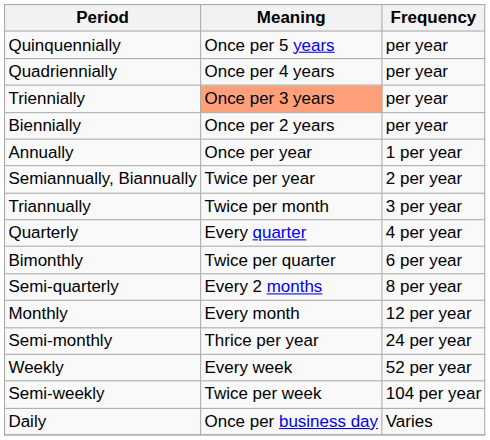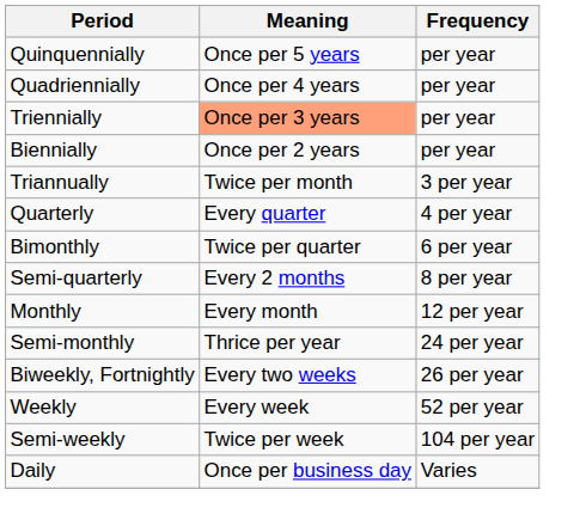 <table class=wikitable>
 <tr>
 <th>Period</th>
 <th>Meaning</th>
 <th>Frequency</th>
 </tr>
 <tr>
 <td>Quinquennially</td>
 <td>Once per 5 <a href='#'>years</a></td>
 <td> per year</td>
 </tr>
 <tr>
 <td>Quadriennially</td>
 <td>Once per 4 years</td>
 <td> per year</td>
 </tr>
 <tr>
 <td>Triennially</td>
 <td style="background: lightsalmon;">Once per 3 years</td>
 <td> per year</td>
 </tr>
 <tr>
 <td>Biennially</td>
 <td>Once per 2 years</td>
 <td> per year</td>
-</tr>
-<tr>
-<td>Annually</td>
-<td>Once per year</td>
-<td>1 per year</td>
-</tr>
-<tr>
-<td>Semiannually, Biannually</td>
-<td>Twice per year</td>
-<td>2 per year</td>
 </tr>
 <tr>
 <td>Triannually</td>
 <td>Twice per month</td>
 <td>3 per year</td>
 </tr>
 <tr>
 <td>Quarterly</td>
 <td>Every <a href='#'>quarter</a></td>
 <td>4 per year</td>
 </tr>
 <tr>
 <td>Bimonthly</td>
 <td>Twice per quarter</td>
 <td>6 per year</td>
 </tr>
 <tr>
 <td>Semi-quarterly</td>
 <td>Every 2 <a href='#'>months</a></td>
 <td>8 per year</td>
 </tr>
 <tr>
 <td>Monthly</td>
 <td>Every month</td>
 <td>12 per year</td>
 </tr>
 <tr>
 <td>Semi-monthly</td>
 <td>Thrice per year</td>
 <td>24 per year</td>
 </tr>
 <tr>
+<td>Biweekly, Fortnightly</td>
+<td>Every two <a href='#'>weeks</a></td>
+<td>26 per year</td>
+</tr>
+<tr>
 <td>Weekly</td>
 <td>Every week</td>
 <td>52 per year</td>
 </tr>
 <tr>
 <td>Semi-weekly</td>
 <td>Twice per week</td>
 <td>104 per year</td>
 </tr>
 <tr>
 <td>Daily</td>
 <td>Once per <a href='#'>business day</a></td>
 <td>Varies</td>
 </tr>
 <tr>
 </tr>
 </table>
